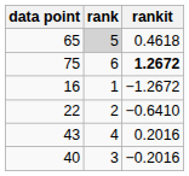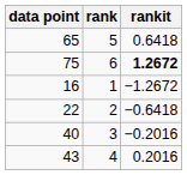 <table class="wikitable" style="text-align:right">
 <tr>
 <th>data point</th>
 <th>rank</th>
 <th>rankit</th>
 </tr>
 <tr>
 <td>65</td>
-<td style="background: lightgrey;">5</td>
-<td>0.4618</td>
+<td>5</td>
+<td>0.6418</td>
 </tr>
 <tr>
 <td>75</td>
 <td>6</td>
 <td><strong>1.2672</strong></td>
 </tr>
 <tr>
 <td>16</td>
 <td>1</td>
 <td>−1.2672</td>
 </tr>
 <tr>
 <td>22</td>
 <td>2</td>
-<td>−0.6410</td>
+<td>−0.6418</td>
+</tr>
+<tr>
+<td>40</td>
+<td>3</td>
+<td>−0.2016</td>
 </tr>
 <tr>
 <td>43</td>
 <td>4</td>
 <td>0.2016</td>
 </tr>
-<tr>
-<td>40</td>
-<td>3</td>
-<td>−0.2016</td>
-</tr>
 </table>
